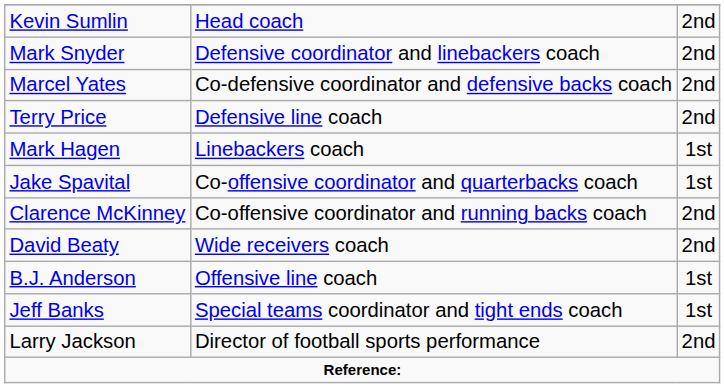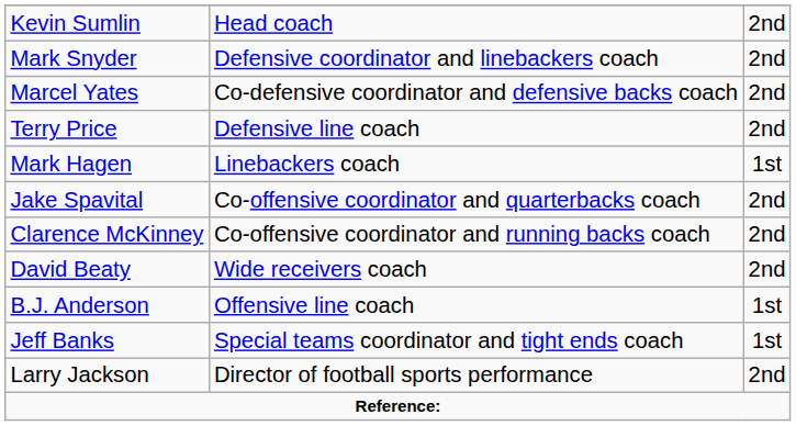 <table class="wikitable" style="font-size:90%;">
 <tr>
 </tr>
 <tr>
 <td><a href='#'>Kevin Sumlin</a></td>
 <td><a href='#'>Head coach</a></td>
 <td align=center>2nd</td>
 </tr>
 <tr>
 <td><a href='#'>Mark Snyder</a></td>
 <td><a href='#'>Defensive coordinator</a> and <a href='#'>linebackers</a> coach</td>
 <td align="center">2nd</td>
 </tr>
 <tr>
 <td><a href='#'>Marcel Yates</a></td>
 <td>Co-defensive coordinator and <a href='#'>defensive backs</a> coach</td>
 <td align="center">2nd</td>
 </tr>
 <tr>
 <td><a href='#'>Terry Price</a></td>
 <td><a href='#'>Defensive line</a> coach</td>
 <td align="center">2nd</td>
 </tr>
 <tr>
 <td><a href='#'>Mark Hagen</a></td>
 <td><a href='#'>Linebackers</a> coach</td>
 <td align="center">1st</td>
 </tr>
 <tr>
 <td><a href='#'>Jake Spavital</a></td>
 <td>Co-<a href='#'>offensive coordinator</a> and <a href='#'>quarterbacks</a> coach</td>
-<td align="center">1st</td>
+<td align="center">2nd</td>
 </tr>
 <tr>
 <td><a href='#'>Clarence McKinney</a></td>
 <td>Co-offensive coordinator and <a href='#'>running backs</a> coach</td>
 <td align="center">2nd</td>
 </tr>
 <tr>
 <td><a href='#'>David Beaty</a></td>
 <td><a href='#'>Wide receivers</a> coach</td>
 <td align="center">2nd</td>
 </tr>
 <tr>
 <td><a href='#'>B.J. Anderson</a></td>
 <td><a href='#'>Offensive line</a> coach</td>
 <td align="center">1st</td>
 </tr>
 <tr>
 <td><a href='#'>Jeff Banks</a></td>
 <td><a href='#'>Special teams</a> coordinator and <a href='#'>tight ends</a> coach</td>
 <td align="center">1st</td>
 </tr>
 <tr>
 <td>Larry Jackson</td>
 <td>Director of football sports performance</td>
 <td align="center">2nd</td>
 </tr>
 <tr>
 <td colspan="4"  style="font-size:8pt; text-align:center;"><strong>Reference:</strong></td>
 </tr>
 </table>
